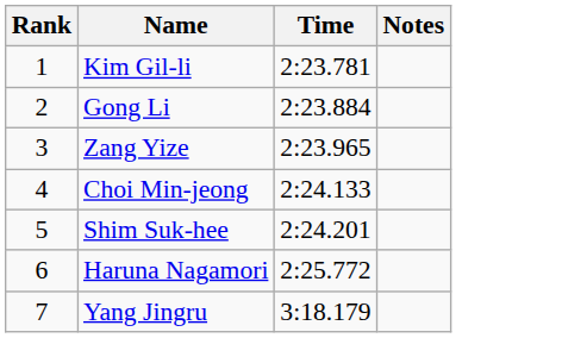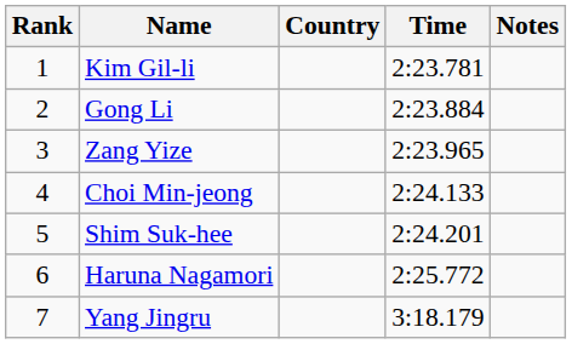 <table class="wikitable sortable" style="text-align:center">
 <tr>
 <th>Rank</th>
 <th>Name</th>
+<th>Country</th>
 <th>Time</th>
 <th>Notes</th>
 </tr>
 <tr>
 <td>1</td>
 <td align=left><a href='#'>Kim Gil-li</a></td>
+<td align=left></td>
 <td>2:23.781</td>
 <td></td>
 </tr>
 <tr>
 <td>2</td>
 <td align=left><a href='#'>Gong Li</a></td>
+<td align=left></td>
 <td>2:23.884</td>
 <td></td>
 </tr>
 <tr>
 <td>3</td>
 <td align=left><a href='#'>Zang Yize</a></td>
+<td align=left></td>
 <td>2:23.965</td>
 <td></td>
 </tr>
 <tr>
 <td>4</td>
 <td align=left><a href='#'>Choi Min-jeong</a></td>
+<td align=left></td>
 <td>2:24.133</td>
 <td></td>
 </tr>
 <tr>
 <td>5</td>
 <td align=left><a href='#'>Shim Suk-hee</a></td>
+<td align=left></td>
 <td>2:24.201</td>
 <td></td>
 </tr>
 <tr>
 <td>6</td>
 <td align=left><a href='#'>Haruna Nagamori</a></td>
+<td align=left></td>
 <td>2:25.772</td>
 <td></td>
 </tr>
 <tr>
 <td>7</td>
 <td align=left><a href='#'>Yang Jingru</a></td>
+<td align=left></td>
 <td>3:18.179</td>
 <td></td>
 </tr>
 </table>
